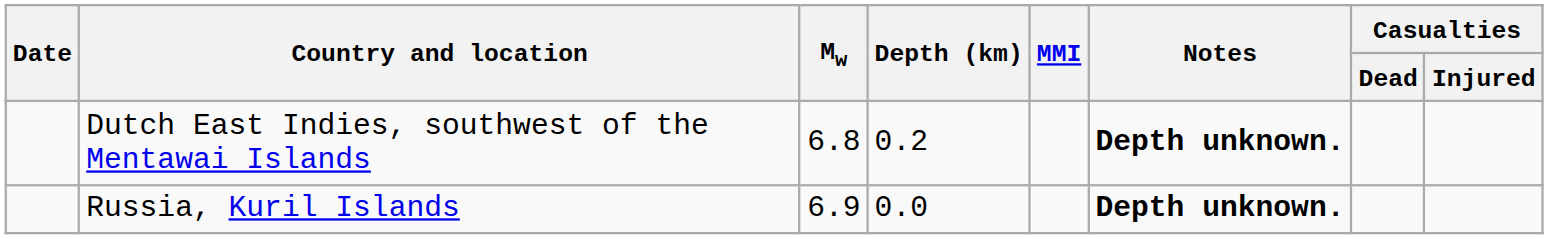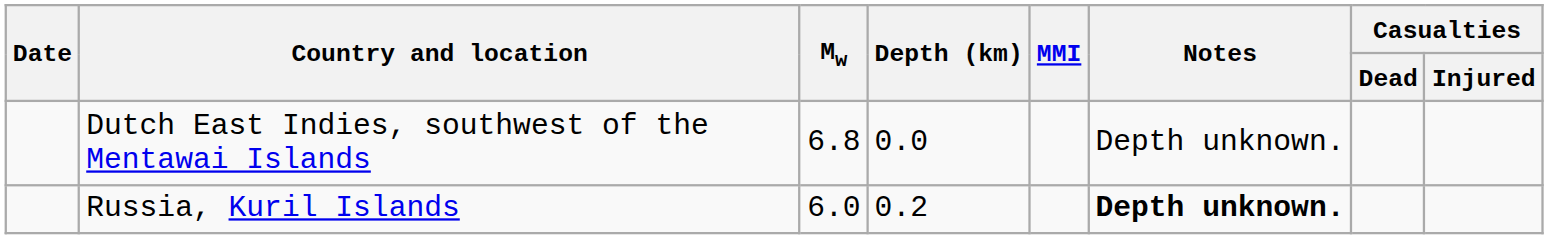 <table class="wikitable sortable sort-under" style="border:1px black; margin-left:1em;">
 <tr>
 <th rowspan="2"><small>Date</small></th>
 <th rowspan="2" style="width: 310px"><small>Country and location</small></th>
 <th rowspan="2"><small>M<sub>w</sub></small></th>
 <th rowspan="2"><small>Depth (km)</small></th>
 <th rowspan="2"><small><a href='#'>MMI</a></small></th>
 <th rowspan="2" class="unsortable"><small>Notes</small></th>
 <th colspan="2"><small>Casualties</small></th>
 </tr>
 <tr>
 <th><small>Dead</small></th>
 <th><small>Injured</small></th>
 </tr>
 <tr>
 <td></td>
 <td>Dutch East Indies, southwest of the <a href='#'>Mentawai Islands</a></td>
 <td>6.8</td>
+<td>0.0</td>
+<td></td>
+<td>Depth unknown.</td>
+<td></td>
+<td></td>
+</tr>
+<tr>
+<td></td>
+<td>Russia, <a href='#'>Kuril Islands</a></td>
+<td>6.0</td>
 <td>0.2</td>
 <td></td>
 <td><strong>Depth unknown.</strong></td>
 <td></td>
 <td></td>
 </tr>
-<tr>
-<td></td>
-<td>Russia, <a href='#'>Kuril Islands</a></td>
-<td>6.9</td>
-<td>0.0</td>
-<td></td>
-<td><strong>Depth unknown.</strong></td>
-<td></td>
-<td></td>
-</tr>
 </table>
